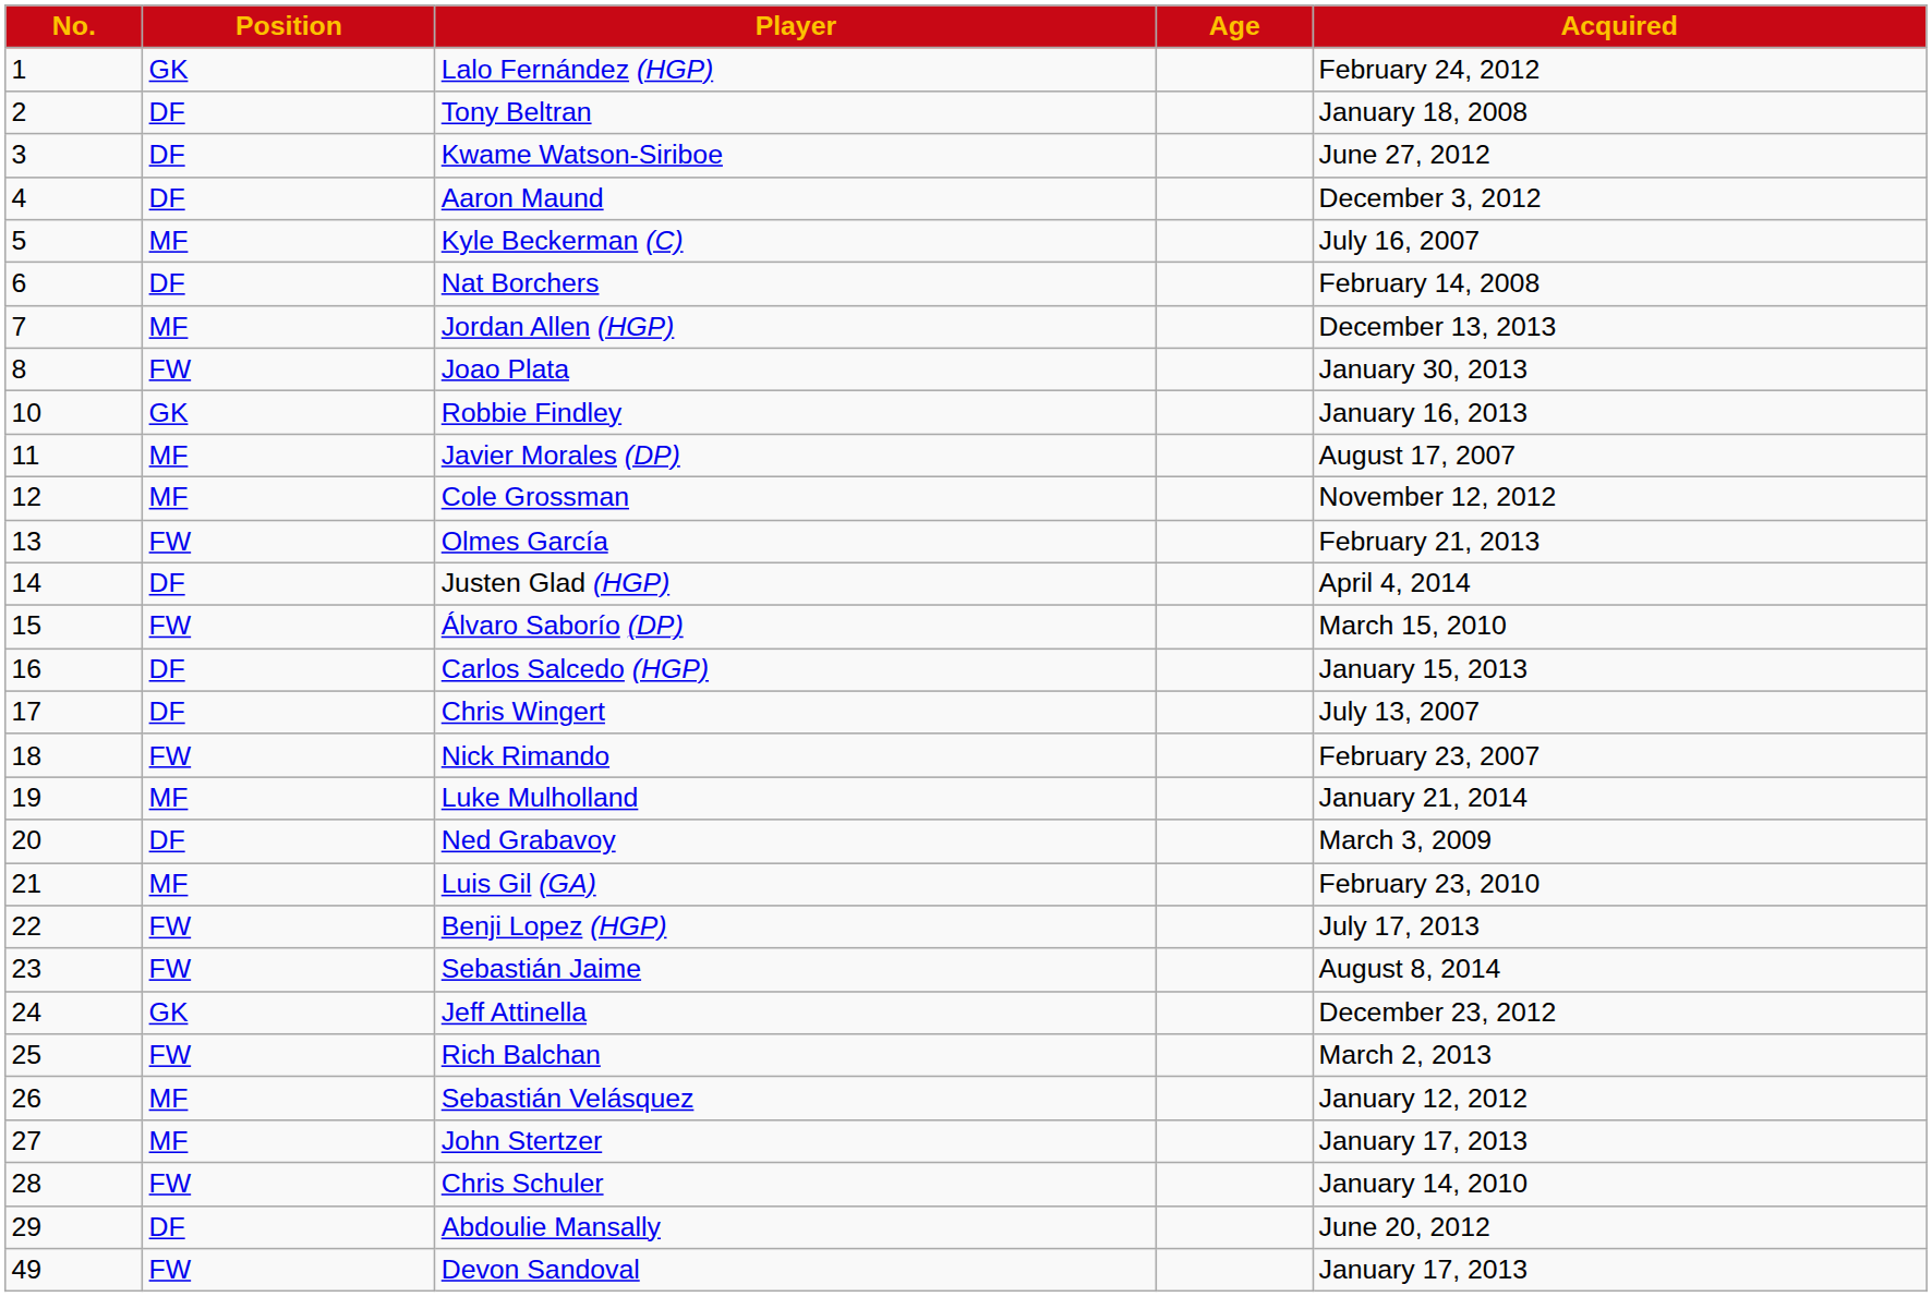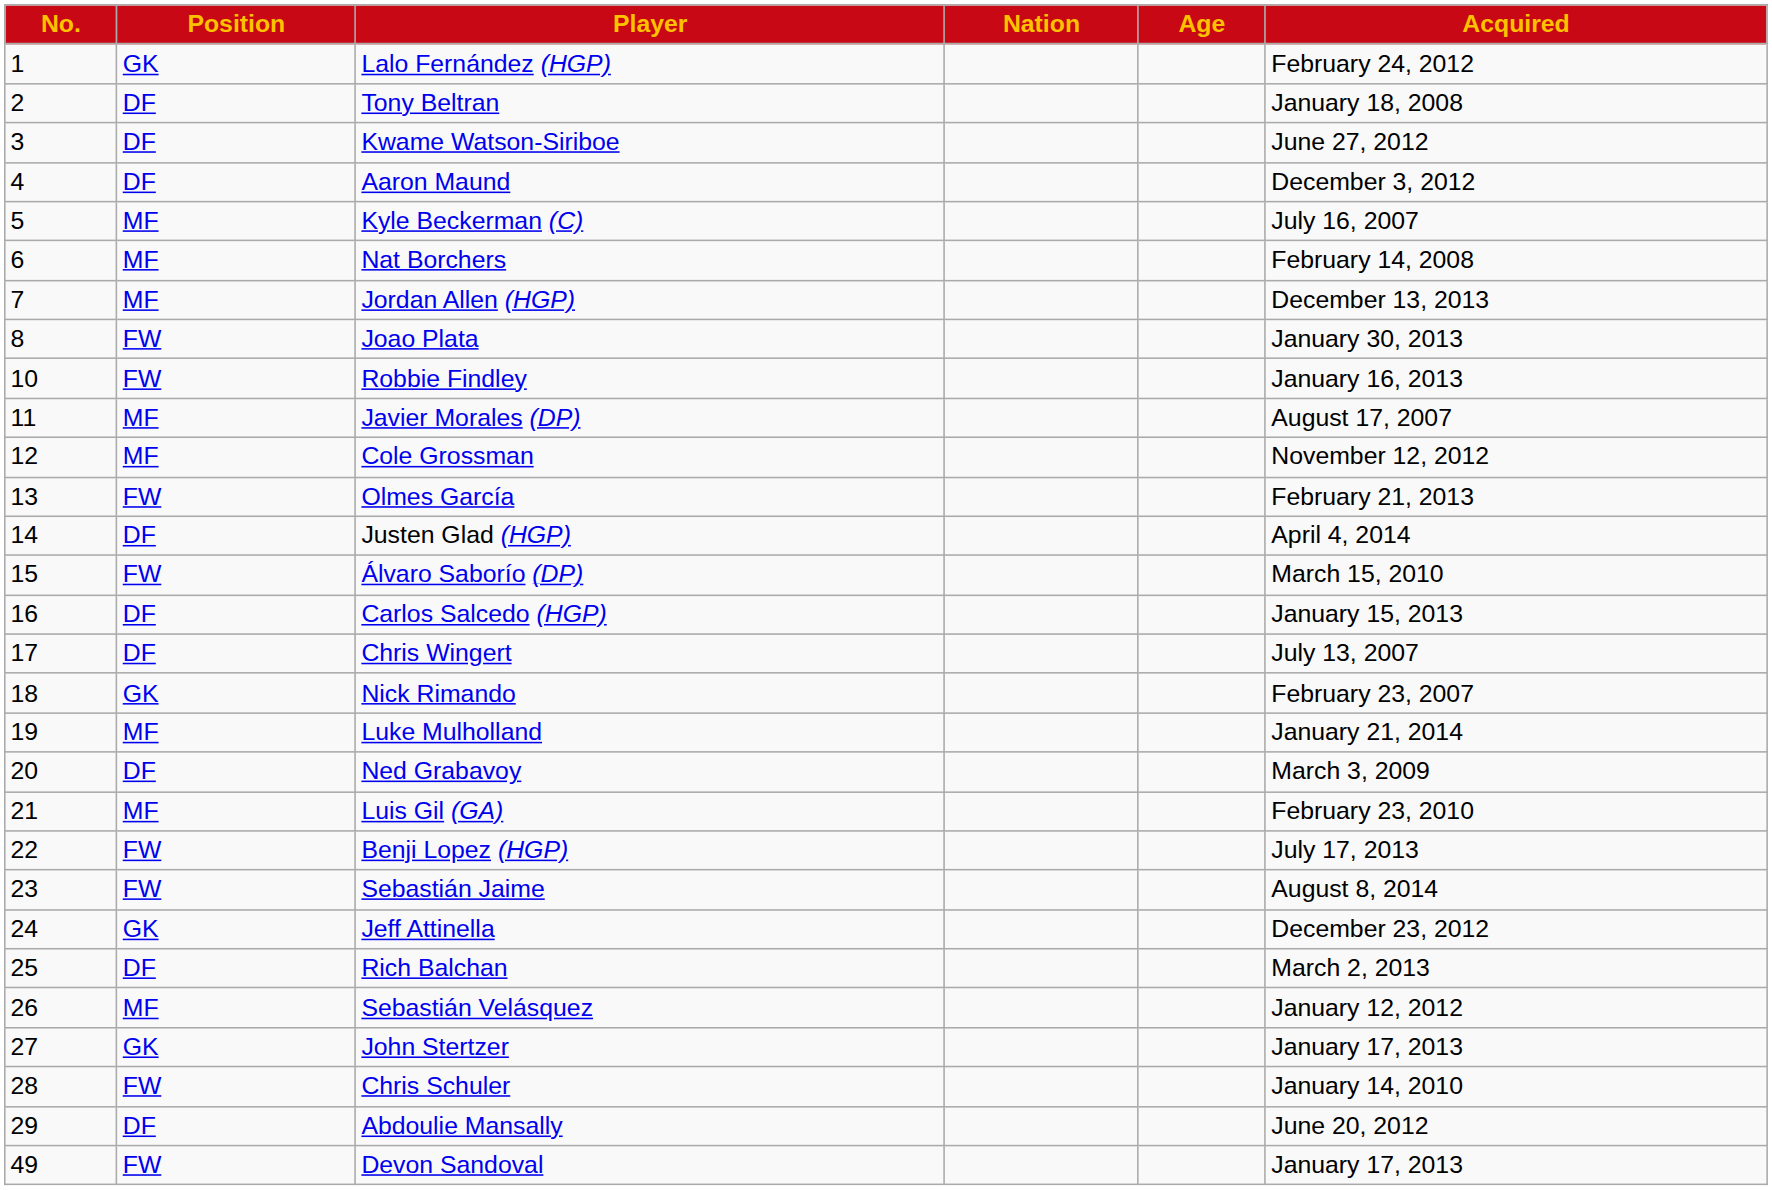 <table class="wikitable sortable" style="width:90%">
 <tr>
 <th style="background:#C80815; color:#FCC200;" scope="col">No.</th>
 <th style="background:#C80815; color:#FCC200;" scope="col">Position</th>
 <th style="background:#C80815; color:#FCC200;" scope="col">Player</th>
+<th style="background:#C80815; color:#FCC200;" scope="col">Nation</th>
 <th style="background:#C80815; color:#FCC200;" scope="col">Age</th>
 <th style="background:#C80815; color:#FCC200;" scope="col">Acquired</th>
 </tr>
 <tr>
 <td>1</td>
 <td><a href='#'>GK</a></td>
 <td data-sort-value="Fernández"><a href='#'>Lalo Fernández</a> <em><a href='#'>(HGP)</a></em></td>
 <td></td>
+<td></td>
 <td>February 24, 2012</td>
 </tr>
 <tr>
 <td>2</td>
 <td><a href='#'>DF</a></td>
 <td data-sort-value="Beltran"><a href='#'>Tony Beltran</a></td>
+<td></td>
 <td></td>
 <td>January 18, 2008</td>
 </tr>
 <tr>
 <td>3</td>
 <td><a href='#'>DF</a></td>
 <td data-sort-value="Watson-Siriboe"><a href='#'>Kwame Watson-Siriboe</a></td>
 <td></td>
+<td></td>
 <td>June 27, 2012</td>
 </tr>
 <tr>
 <td>4</td>
 <td><a href='#'>DF</a></td>
 <td data-sort-value="Maund"><a href='#'>Aaron Maund</a></td>
+<td></td>
 <td></td>
 <td>December 3, 2012</td>
 </tr>
 <tr>
 <td>5</td>
 <td><a href='#'>MF</a></td>
 <td data-sort-value="Beckerman"><a href='#'>Kyle Beckerman</a> <em><a href='#'>(C)</a></em></td>
 <td></td>
+<td></td>
 <td>July 16, 2007</td>
 </tr>
 <tr>
 <td>6</td>
-<td><a href='#'>DF</a></td>
+<td><a href='#'>MF</a></td>
 <td data-sort-value="Borchers"><a href='#'>Nat Borchers</a></td>
+<td></td>
 <td></td>
 <td>February 14, 2008</td>
 </tr>
 <tr>
 <td>7</td>
 <td><a href='#'>MF</a></td>
 <td data-sort-value="Allen"><a href='#'>Jordan Allen</a> <em><a href='#'>(HGP)</a></em></td>
 <td></td>
+<td></td>
 <td>December 13, 2013</td>
 </tr>
 <tr>
 <td>8</td>
 <td><a href='#'>FW</a></td>
 <td data-sort-value="Plata"><a href='#'>Joao Plata</a></td>
 <td></td>
+<td></td>
 <td>January 30, 2013</td>
 </tr>
 <tr>
 <td>10</td>
-<td><a href='#'>GK</a></td>
+<td><a href='#'>FW</a></td>
 <td data-sort-value="Findley"><a href='#'>Robbie Findley</a></td>
+<td></td>
 <td></td>
 <td>January 16, 2013</td>
 </tr>
 <tr>
 <td>11</td>
 <td><a href='#'>MF</a></td>
 <td data-sort-value="Morales"><a href='#'>Javier Morales</a> <em><a href='#'>(DP)</a></em></td>
 <td></td>
+<td></td>
 <td>August 17, 2007</td>
 </tr>
 <tr>
 <td>12</td>
 <td><a href='#'>MF</a></td>
 <td data-sort-value="Grossman"><a href='#'>Cole Grossman</a></td>
+<td></td>
 <td></td>
 <td>November 12, 2012</td>
 </tr>
 <tr>
 <td>13</td>
 <td><a href='#'>FW</a></td>
 <td data-sort-value="García"><a href='#'>Olmes García</a></td>
 <td></td>
+<td></td>
 <td>February 21, 2013</td>
 </tr>
 <tr>
 <td>14</td>
 <td><a href='#'>DF</a></td>
 <td data-sort-value="Glad">Justen Glad <em><a href='#'>(HGP)</a></em></td>
+<td></td>
 <td></td>
 <td>April 4, 2014</td>
 </tr>
 <tr>
 <td>15</td>
 <td><a href='#'>FW</a></td>
 <td data-sort-value="Glad"><a href='#'>Álvaro Saborío</a>  <em><a href='#'>(DP)</a></em></td>
 <td></td>
+<td></td>
 <td>March 15, 2010</td>
 </tr>
 <tr>
 <td>16</td>
 <td><a href='#'>DF</a></td>
 <td data-sort-value="Salcedo"><a href='#'>Carlos Salcedo</a> <em><a href='#'>(HGP)</a></em></td>
+<td></td>
 <td></td>
 <td>January 15, 2013</td>
 </tr>
 <tr>
 <td>17</td>
 <td><a href='#'>DF</a></td>
 <td data-sort-value="Wingert"><a href='#'>Chris Wingert</a></td>
 <td></td>
+<td></td>
 <td>July 13, 2007</td>
 </tr>
 <tr>
 <td>18</td>
-<td><a href='#'>FW</a></td>
+<td><a href='#'>GK</a></td>
 <td data-sort-value="Rimando"><a href='#'>Nick Rimando</a></td>
+<td></td>
 <td></td>
 <td>February 23, 2007</td>
 </tr>
 <tr>
 <td>19</td>
 <td><a href='#'>MF</a></td>
 <td data-sort-value="Mulholland"><a href='#'>Luke Mulholland</a></td>
 <td></td>
+<td></td>
 <td>January 21, 2014</td>
 </tr>
 <tr>
 <td>20</td>
 <td><a href='#'>DF</a></td>
 <td data-sort-value="Grabavoy"><a href='#'>Ned Grabavoy</a></td>
+<td></td>
 <td></td>
 <td>March 3, 2009</td>
 </tr>
 <tr>
 <td>21</td>
 <td><a href='#'>MF</a></td>
 <td data-sort-value="Gil"><a href='#'>Luis Gil</a>  <em><a href='#'>(GA)</a></em></td>
 <td></td>
+<td></td>
 <td>February 23, 2010</td>
 </tr>
 <tr>
 <td>22</td>
 <td><a href='#'>FW</a></td>
 <td data-sort-value="Lopez"><a href='#'>Benji Lopez</a> <em><a href='#'>(HGP)</a></em></td>
+<td></td>
 <td></td>
 <td>July 17, 2013</td>
 </tr>
 <tr>
 <td>23</td>
 <td><a href='#'>FW</a></td>
 <td data-sort-value="Jaime"><a href='#'>Sebastián Jaime</a></td>
 <td></td>
+<td></td>
 <td>August 8, 2014</td>
 </tr>
 <tr>
 <td>24</td>
 <td><a href='#'>GK</a></td>
 <td data-sort-value="Attinella"><a href='#'>Jeff Attinella</a></td>
 <td></td>
+<td></td>
 <td>December 23, 2012</td>
 </tr>
 <tr>
 <td>25</td>
-<td><a href='#'>FW</a></td>
+<td><a href='#'>DF</a></td>
 <td data-sort-value="Balchan"><a href='#'>Rich Balchan</a></td>
+<td></td>
 <td></td>
 <td>March 2, 2013</td>
 </tr>
 <tr>
 <td>26</td>
 <td><a href='#'>MF</a></td>
 <td data-sort-value="Velásquez"><a href='#'>Sebastián Velásquez</a></td>
 <td></td>
+<td></td>
 <td>January 12, 2012</td>
 </tr>
 <tr>
 <td>27</td>
-<td><a href='#'>MF</a></td>
+<td><a href='#'>GK</a></td>
 <td data-sort-value="Stertzer"><a href='#'>John Stertzer</a></td>
+<td></td>
 <td></td>
 <td>January 17, 2013</td>
 </tr>
 <tr>
 <td>28</td>
 <td><a href='#'>FW</a></td>
 <td data-sort-value="Schuler"><a href='#'>Chris Schuler</a></td>
 <td></td>
+<td></td>
 <td>January 14, 2010</td>
 </tr>
 <tr>
 <td>29</td>
 <td><a href='#'>DF</a></td>
 <td data-sort-value="Mansally"><a href='#'>Abdoulie Mansally</a></td>
+<td></td>
 <td></td>
 <td>June 20, 2012</td>
 </tr>
 <tr>
 <td>49</td>
 <td><a href='#'>FW</a></td>
 <td data-sort-value="Sandoval"><a href='#'>Devon Sandoval</a></td>
 <td></td>
+<td></td>
 <td>January 17, 2013</td>
 </tr>
 </table>
